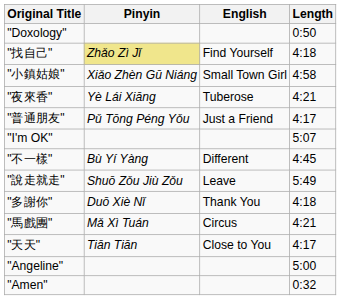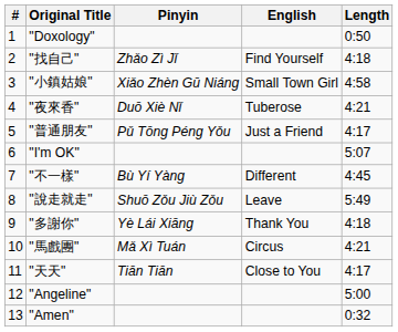 <table class="wikitable">
 <tr>
+<th>#</th>
 <th>Original Title</th>
 <th>Pinyin</th>
 <th>English</th>
 <th>Length</th>
 </tr>
 <tr>
+<td>1</td>
 <td>"Doxology"</td>
 <td></td>
 <td></td>
 <td>0:50</td>
 </tr>
 <tr>
+<td>2</td>
 <td>"找自己"</td>
-<td style="background: khaki;"><em>Zhǎo Zì Jǐ</em></td>
+<td><em>Zhǎo Zì Jǐ</em></td>
 <td>Find Yourself</td>
 <td>4:18</td>
 </tr>
 <tr>
+<td>3</td>
 <td>"小鎮姑娘"</td>
 <td><em>Xiǎo Zhèn Gū Niáng</em></td>
 <td>Small Town Girl</td>
 <td>4:58</td>
 </tr>
 <tr>
+<td>4</td>
 <td>"夜來香"</td>
-<td><em>Yè Lái Xiāng</em></td>
+<td><em>Duō Xiè Nǐ</em></td>
 <td>Tuberose</td>
 <td>4:21</td>
 </tr>
 <tr>
+<td>5</td>
 <td>"普通朋友"</td>
 <td><em>Pǔ Tōng Péng Yǒu</em></td>
 <td>Just a Friend</td>
 <td>4:17</td>
 </tr>
 <tr>
+<td>6</td>
 <td>"I'm OK"</td>
 <td></td>
 <td></td>
 <td>5:07</td>
 </tr>
 <tr>
+<td>7</td>
 <td>"不一樣"</td>
 <td><em>Bù Yí Yàng</em></td>
 <td>Different</td>
 <td>4:45</td>
 </tr>
 <tr>
+<td>8</td>
 <td>"說走就走"</td>
 <td><em>Shuō Zǒu Jiù Zǒu</em></td>
 <td>Leave</td>
 <td>5:49</td>
 </tr>
 <tr>
+<td>9</td>
 <td>"多謝你"</td>
-<td><em>Duō Xiè Nǐ</em></td>
+<td><em>Yè Lái Xiāng</em></td>
 <td>Thank You</td>
 <td>4:18</td>
 </tr>
 <tr>
+<td>10</td>
 <td>"馬戲團"</td>
 <td><em>Mǎ Xì Tuán</em></td>
 <td>Circus</td>
 <td>4:21</td>
 </tr>
 <tr>
+<td>11</td>
 <td>"天天"</td>
 <td><em>Tiān Tiān</em></td>
 <td>Close to You</td>
 <td>4:17</td>
 </tr>
 <tr>
+<td>12</td>
 <td>"Angeline"</td>
 <td></td>
 <td></td>
 <td>5:00</td>
 </tr>
 <tr>
+<td>13</td>
 <td>"Amen"</td>
 <td></td>
 <td></td>
 <td>0:32</td>
 </tr>
 </table>
